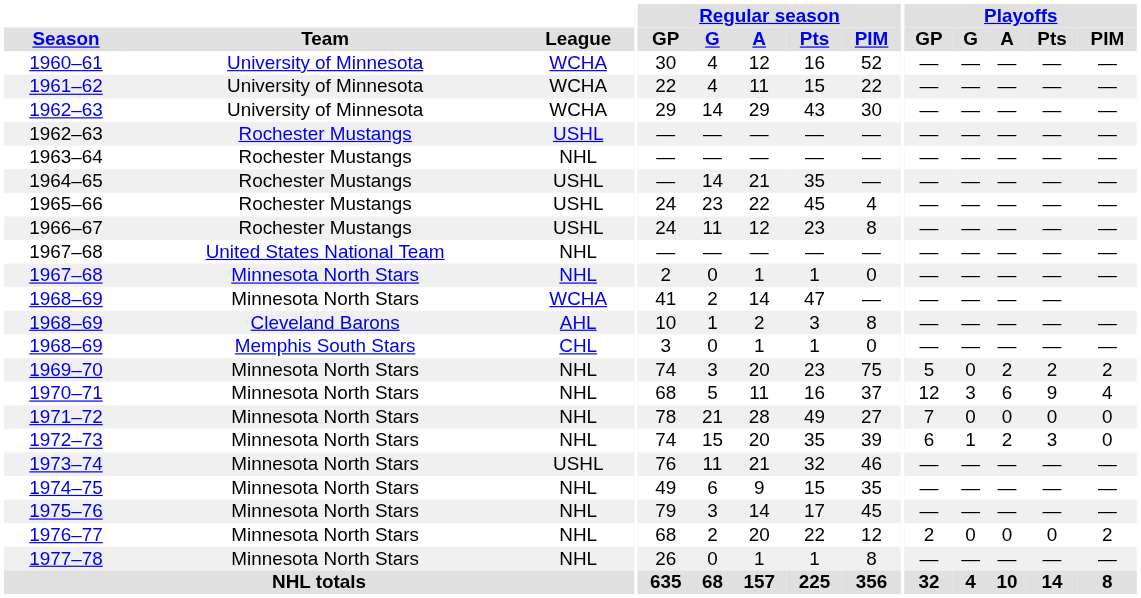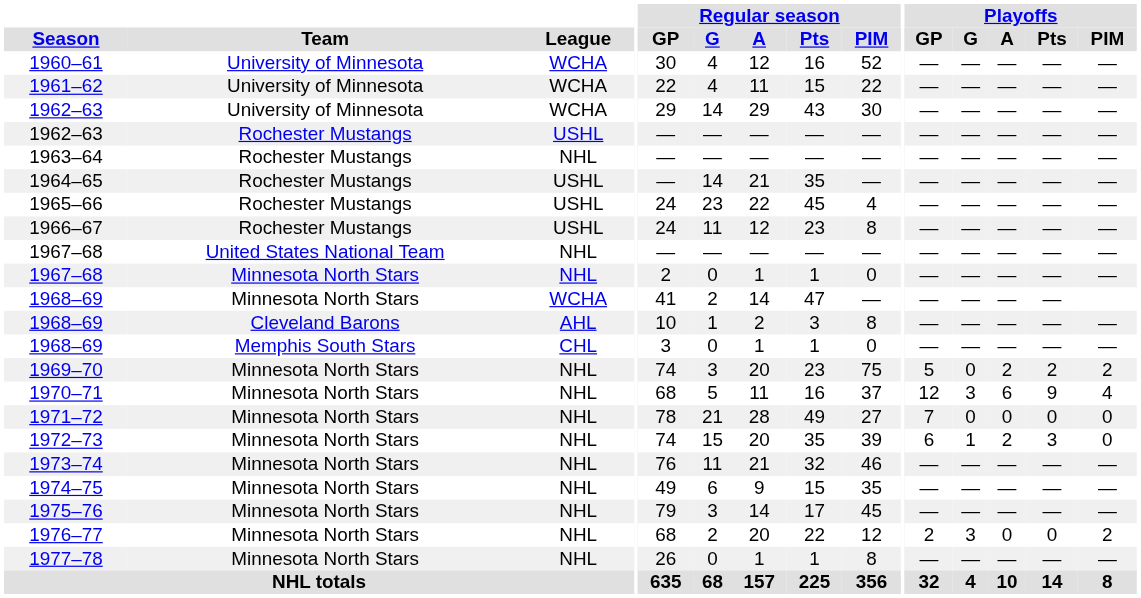 <table border="0" cellpadding="1" cellspacing="0" style="text-align:center; width:60em">
 <tr bgcolor="#e0e0e0">
 <th colspan="3" bgcolor="#ffffff"></th>
 <th rowspan="100" bgcolor="#ffffff"></th>
 <th colspan="5"><a href='#'>Regular season</a></th>
 <th rowspan="100" bgcolor="#ffffff"></th>
 <th colspan="5"><a href='#'>Playoffs</a></th>
 </tr>
 <tr bgcolor="#e0e0e0">
 <th><a href='#'>Season</a></th>
 <th>Team</th>
 <th>League</th>
 <th>GP</th>
 <th><a href='#'>G</a></th>
 <th><a href='#'>A</a></th>
 <th><a href='#'>Pts</a></th>
 <th><a href='#'>PIM</a></th>
 <th>GP</th>
 <th>G</th>
 <th>A</th>
 <th>Pts</th>
 <th>PIM</th>
 </tr>
 <tr>
 <td><a href='#'>1960–61</a></td>
 <td><a href='#'>University of Minnesota</a></td>
 <td><a href='#'>WCHA</a></td>
 <td>30</td>
 <td>4</td>
 <td>12</td>
 <td>16</td>
 <td>52</td>
 <td>—</td>
 <td>—</td>
 <td>—</td>
 <td>—</td>
 <td>—</td>
 </tr>
 <tr bgcolor="#f0f0f0">
 <td><a href='#'>1961–62</a></td>
 <td>University of Minnesota</td>
 <td>WCHA</td>
 <td>22</td>
 <td>4</td>
 <td>11</td>
 <td>15</td>
 <td>22</td>
 <td>—</td>
 <td>—</td>
 <td>—</td>
 <td>—</td>
 <td>—</td>
 </tr>
 <tr>
 <td><a href='#'>1962–63</a></td>
 <td>University of Minnesota</td>
 <td>WCHA</td>
 <td>29</td>
 <td>14</td>
 <td>29</td>
 <td>43</td>
 <td>30</td>
 <td>—</td>
 <td>—</td>
 <td>—</td>
 <td>—</td>
 <td>—</td>
 </tr>
 <tr bgcolor="#f0f0f0">
 <td>1962–63</td>
 <td><a href='#'>Rochester Mustangs</a></td>
 <td><a href='#'>USHL</a></td>
 <td>—</td>
 <td>—</td>
 <td>—</td>
 <td>—</td>
 <td>—</td>
 <td>—</td>
 <td>—</td>
 <td>—</td>
 <td>—</td>
 <td>—</td>
 </tr>
 <tr>
 <td>1963–64</td>
 <td>Rochester Mustangs</td>
 <td>NHL</td>
 <td>—</td>
 <td>—</td>
 <td>—</td>
 <td>—</td>
 <td>—</td>
 <td>—</td>
 <td>—</td>
 <td>—</td>
 <td>—</td>
 <td>—</td>
 </tr>
 <tr bgcolor="#f0f0f0">
 <td>1964–65</td>
 <td>Rochester Mustangs</td>
 <td>USHL</td>
 <td>—</td>
 <td>14</td>
 <td>21</td>
 <td>35</td>
 <td>—</td>
 <td>—</td>
 <td>—</td>
 <td>—</td>
 <td>—</td>
 <td>—</td>
 </tr>
 <tr>
 <td>1965–66</td>
 <td>Rochester Mustangs</td>
 <td>USHL</td>
 <td>24</td>
 <td>23</td>
 <td>22</td>
 <td>45</td>
 <td>4</td>
 <td>—</td>
 <td>—</td>
 <td>—</td>
 <td>—</td>
 <td>—</td>
 </tr>
 <tr bgcolor="#f0f0f0">
 <td>1966–67</td>
 <td>Rochester Mustangs</td>
 <td>USHL</td>
 <td>24</td>
 <td>11</td>
 <td>12</td>
 <td>23</td>
 <td>8</td>
 <td>—</td>
 <td>—</td>
 <td>—</td>
 <td>—</td>
 <td>—</td>
 </tr>
 <tr>
 <td>1967–68</td>
 <td><a href='#'>United States National Team</a></td>
 <td>NHL</td>
 <td>—</td>
 <td>—</td>
 <td>—</td>
 <td>—</td>
 <td>—</td>
 <td>—</td>
 <td>—</td>
 <td>—</td>
 <td>—</td>
 <td>—</td>
 </tr>
 <tr bgcolor="#f0f0f0">
 <td><a href='#'>1967–68</a></td>
 <td><a href='#'>Minnesota North Stars</a></td>
 <td><a href='#'>NHL</a></td>
 <td>2</td>
 <td>0</td>
 <td>1</td>
 <td>1</td>
 <td>0</td>
 <td>—</td>
 <td>—</td>
 <td>—</td>
 <td>—</td>
 <td>—</td>
 </tr>
 <tr>
 <td><a href='#'>1968–69</a></td>
 <td>Minnesota North Stars</td>
 <td><a href='#'>WCHA</a></td>
 <td>41</td>
 <td>2</td>
 <td 12>14</td>
 <td>47</td>
 <td>—</td>
 <td>—</td>
 <td>—</td>
 <td>—</td>
 <td>—</td>
 </tr>
 <tr bgcolor="#f0f0f0">
 <td><a href='#'>1968–69</a></td>
 <td><a href='#'>Cleveland Barons</a></td>
 <td><a href='#'>AHL</a></td>
 <td>10</td>
 <td>1</td>
 <td>2</td>
 <td>3</td>
 <td>8</td>
 <td>—</td>
 <td>—</td>
 <td>—</td>
 <td>—</td>
 <td>—</td>
 </tr>
 <tr>
 <td><a href='#'>1968–69</a></td>
 <td><a href='#'>Memphis South Stars</a></td>
 <td><a href='#'>CHL</a></td>
 <td>3</td>
 <td>0</td>
 <td>1</td>
 <td>1</td>
 <td>0</td>
 <td>—</td>
 <td>—</td>
 <td>—</td>
 <td>—</td>
 <td>—</td>
 </tr>
 <tr bgcolor="#f0f0f0">
 <td><a href='#'>1969–70</a></td>
 <td>Minnesota North Stars</td>
 <td>NHL</td>
 <td>74</td>
 <td>3</td>
 <td>20</td>
 <td>23</td>
 <td>75</td>
 <td>5</td>
 <td>0</td>
 <td>2</td>
 <td>2</td>
 <td>2</td>
 </tr>
 <tr>
 <td><a href='#'>1970–71</a></td>
 <td>Minnesota North Stars</td>
 <td>NHL</td>
 <td>68</td>
 <td>5</td>
 <td>11</td>
 <td>16</td>
 <td>37</td>
 <td>12</td>
 <td>3</td>
 <td>6</td>
 <td>9</td>
 <td>4</td>
 </tr>
 <tr bgcolor="#f0f0f0">
 <td><a href='#'>1971–72</a></td>
 <td>Minnesota North Stars</td>
 <td>NHL</td>
 <td>78</td>
 <td>21</td>
 <td>28</td>
 <td>49</td>
 <td>27</td>
 <td>7</td>
 <td>0</td>
 <td>0</td>
 <td>0</td>
 <td>0</td>
 </tr>
 <tr>
 <td><a href='#'>1972–73</a></td>
 <td>Minnesota North Stars</td>
 <td>NHL</td>
 <td>74</td>
 <td>15</td>
 <td>20</td>
 <td>35</td>
 <td>39</td>
 <td>6</td>
 <td>1</td>
 <td>2</td>
 <td>3</td>
 <td>0</td>
 </tr>
 <tr bgcolor="#f0f0f0">
 <td><a href='#'>1973–74</a></td>
 <td>Minnesota North Stars</td>
-<td>USHL</td>
+<td>NHL</td>
 <td>76</td>
 <td>11</td>
 <td>21</td>
 <td>32</td>
 <td>46</td>
 <td>—</td>
 <td>—</td>
 <td>—</td>
 <td>—</td>
 <td>—</td>
 </tr>
 <tr>
 <td><a href='#'>1974–75</a></td>
 <td>Minnesota North Stars</td>
 <td>NHL</td>
 <td>49</td>
 <td>6</td>
 <td>9</td>
 <td>15</td>
 <td>35</td>
 <td>—</td>
 <td>—</td>
 <td>—</td>
 <td>—</td>
 <td>—</td>
 </tr>
 <tr bgcolor="#f0f0f0">
 <td><a href='#'>1975–76</a></td>
 <td>Minnesota North Stars</td>
 <td>NHL</td>
 <td>79</td>
 <td>3</td>
 <td>14</td>
 <td>17</td>
 <td>45</td>
 <td>—</td>
 <td>—</td>
 <td>—</td>
 <td>—</td>
 <td>—</td>
 </tr>
 <tr>
 <td><a href='#'>1976–77</a></td>
 <td>Minnesota North Stars</td>
 <td>NHL</td>
 <td>68</td>
 <td>2</td>
 <td>20</td>
 <td>22</td>
 <td>12</td>
 <td>2</td>
-<td>0</td>
+<td>3</td>
 <td>0</td>
 <td>0</td>
 <td>2</td>
 </tr>
 <tr bgcolor="#f0f0f0">
 <td><a href='#'>1977–78</a></td>
 <td>Minnesota North Stars</td>
 <td>NHL</td>
 <td>26</td>
 <td>0</td>
 <td>1</td>
 <td>1</td>
 <td>8</td>
 <td>—</td>
 <td>—</td>
 <td>—</td>
 <td>—</td>
 <td>—</td>
 </tr>
 <tr bgcolor="#e0e0e0">
 <th colspan="3">NHL totals</th>
 <th>635</th>
 <th>68</th>
 <th>157</th>
 <th>225</th>
 <th>356</th>
 <th>32</th>
 <th>4</th>
 <th>10</th>
 <th>14</th>
 <th>8</th>
 </tr>
 </table>
